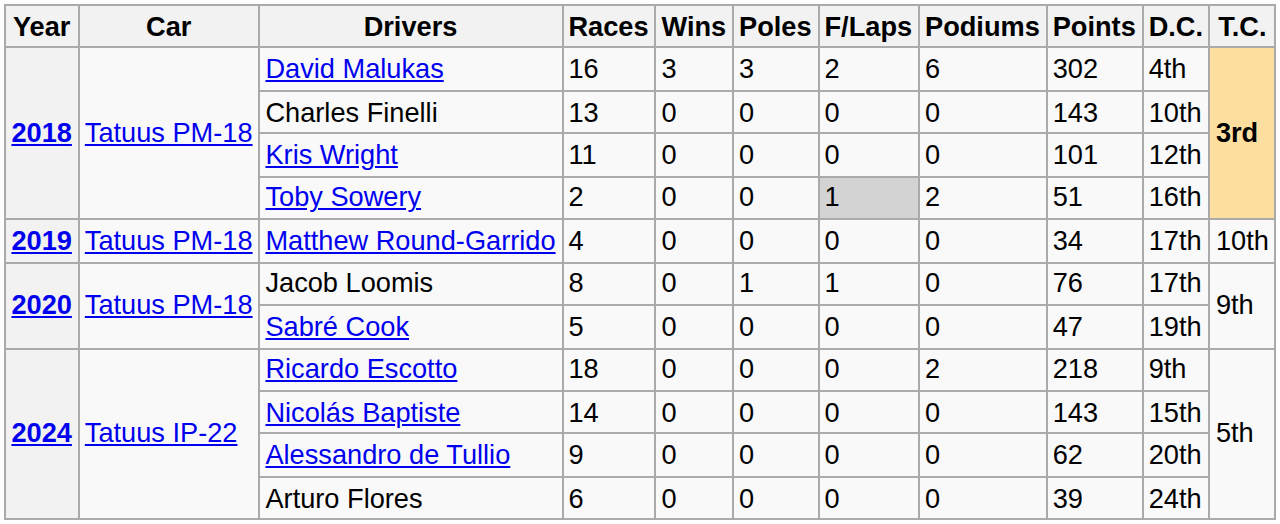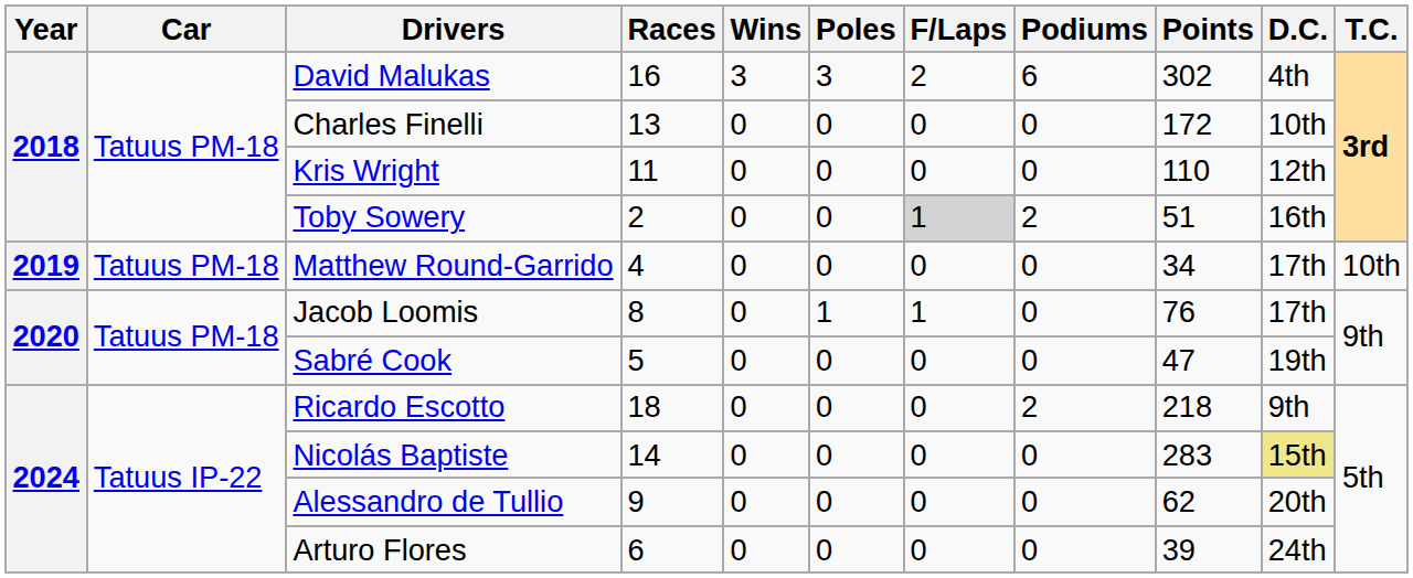 <table class="wikitable" style="font-size:85%">
 <tr valign="top">
 <th>Year</th>
 <th>Car</th>
 <th>Drivers</th>
 <th>Races</th>
 <th>Wins</th>
 <th>Poles</th>
 <th>F/Laps</th>
 <th>Podiums</th>
 <th>Points</th>
 <th>D.C.</th>
 <th>T.C.</th>
 </tr>
 <tr>
 <th rowspan="4"><a href='#'>2018</a></th>
 <td rowspan="4"><a href='#'>Tatuus PM-18</a></td>
 <td> <a href='#'>David Malukas</a></td>
 <td>16</td>
 <td>3</td>
 <td>3</td>
 <td>2</td>
 <td>6</td>
 <td>302</td>
 <td>4th</td>
 <td rowspan="4" style="background:#FFDF9F;"><strong>3rd</strong></td>
 </tr>
 <tr>
 <td> Charles Finelli</td>
 <td>13</td>
 <td>0</td>
 <td>0</td>
 <td>0</td>
 <td>0</td>
-<td>143</td>
+<td>172</td>
 <td>10th</td>
 </tr>
 <tr>
 <td> <a href='#'>Kris Wright</a></td>
 <td>11</td>
 <td>0</td>
 <td>0</td>
 <td>0</td>
 <td>0</td>
-<td>101</td>
+<td>110</td>
 <td>12th</td>
 </tr>
 <tr>
 <td> <a href='#'>Toby Sowery</a></td>
 <td>2</td>
 <td>0</td>
 <td>0</td>
 <td style="background: lightgrey;">1</td>
 <td>2</td>
 <td>51</td>
 <td>16th</td>
 </tr>
 <tr>
 <th><a href='#'>2019</a></th>
 <td><a href='#'>Tatuus PM-18</a></td>
 <td> <a href='#'>Matthew Round-Garrido</a></td>
 <td>4</td>
 <td>0</td>
 <td>0</td>
 <td>0</td>
 <td>0</td>
 <td>34</td>
 <td>17th</td>
 <td>10th</td>
 </tr>
 <tr>
 <th rowspan="2"><a href='#'>2020</a></th>
 <td rowspan="2"><a href='#'>Tatuus PM-18</a></td>
 <td> Jacob Loomis</td>
 <td>8</td>
 <td>0</td>
 <td>1</td>
 <td>1</td>
 <td>0</td>
 <td>76</td>
 <td>17th</td>
 <td rowspan="2">9th</td>
 </tr>
 <tr>
 <td> <a href='#'>Sabré Cook</a></td>
 <td>5</td>
 <td>0</td>
 <td>0</td>
 <td>0</td>
 <td>0</td>
 <td>47</td>
 <td>19th</td>
 </tr>
 <tr>
 <th rowspan="4"><a href='#'>2024</a></th>
 <td rowspan="4"><a href='#'>Tatuus IP-22</a></td>
 <td> <a href='#'>Ricardo Escotto</a></td>
 <td>18</td>
 <td>0</td>
 <td>0</td>
 <td>0</td>
 <td>2</td>
 <td>218</td>
 <td>9th</td>
 <td rowspan="4">5th</td>
 </tr>
 <tr>
 <td> <a href='#'>Nicolás Baptiste</a></td>
 <td>14</td>
 <td>0</td>
 <td>0</td>
 <td>0</td>
 <td>0</td>
-<td>143</td>
-<td>15th</td>
+<td>283</td>
+<td style="background: khaki;">15th</td>
 </tr>
 <tr>
 <td> <a href='#'>Alessandro de Tullio</a></td>
 <td>9</td>
 <td>0</td>
 <td>0</td>
 <td>0</td>
 <td>0</td>
 <td>62</td>
 <td>20th</td>
 </tr>
 <tr>
 <td> Arturo Flores</td>
 <td>6</td>
 <td>0</td>
 <td>0</td>
 <td>0</td>
 <td>0</td>
 <td>39</td>
 <td>24th</td>
 </tr>
 </table>
